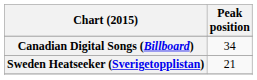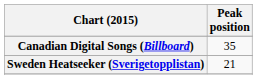 <table class="wikitable sortable plainrowheaders" style="text-align:center">
 <tr>
 <th scope="col">Chart (2015)</th>
 <th scope="col">Peak<br>position</th>
 </tr>
 <tr>
 </tr>
 <tr>
 </tr>
 <tr>
 </tr>
 <tr>
 </tr>
 <tr>
 <th scope="row">Canadian Digital Songs (<em><a href='#'>Billboard</a></em>)</th>
-<td>34</td>
+<td>35</td>
 </tr>
 <tr>
 </tr>
 <tr>
 </tr>
 <tr>
 </tr>
 <tr>
 <th scope="row">Sweden Heatseeker (<a href='#'>Sverigetopplistan</a>)</th>
 <td>21</td>
 </tr>
 <tr>
 </tr>
 <tr>
 </tr>
 </table>
